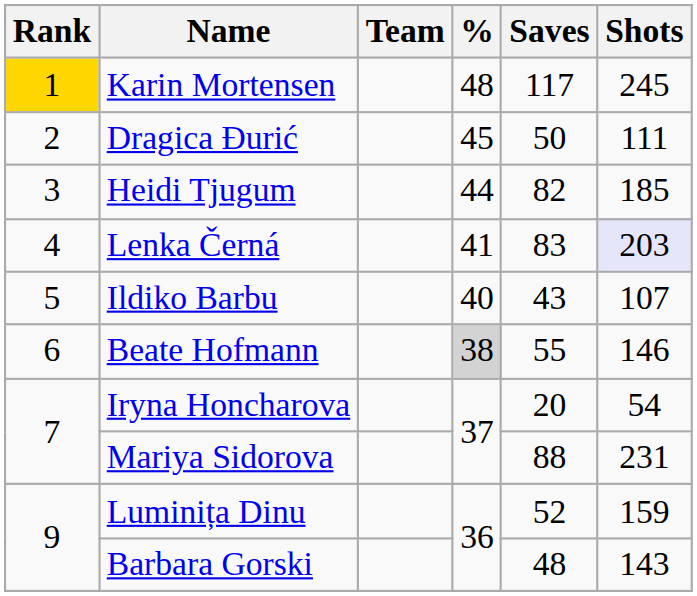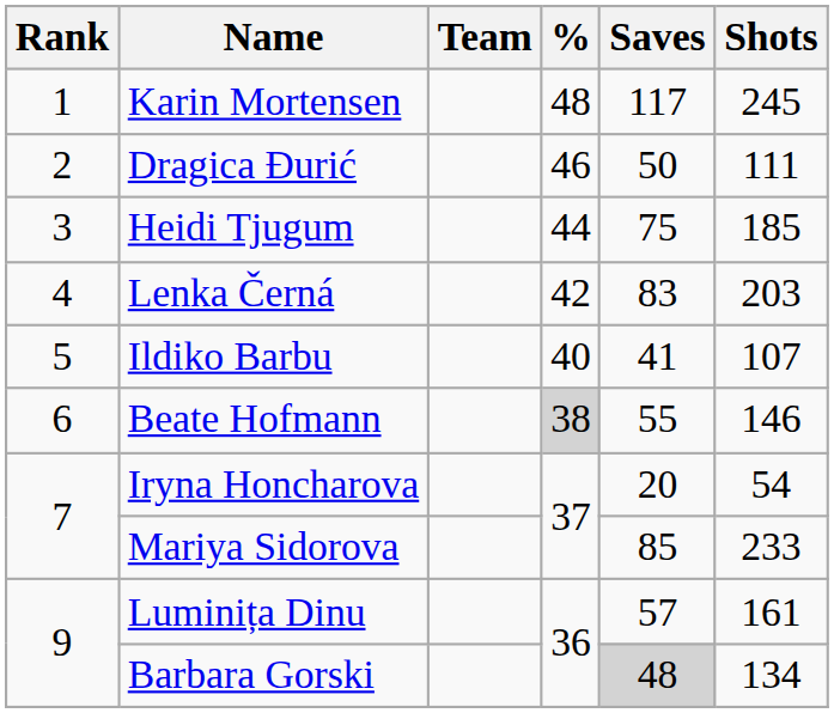 <table class="wikitable sortable" style="text-align: center;">
 <tr>
 <th>Rank</th>
 <th>Name</th>
 <th>Team</th>
 <th>%</th>
 <th>Saves</th>
 <th>Shots</th>
 </tr>
 <tr>
-<td style="background: gold;">1</td>
+<td>1</td>
 <td align=left><a href='#'>Karin Mortensen</a></td>
 <td align=left></td>
 <td>48</td>
 <td>117</td>
 <td>245</td>
 </tr>
 <tr>
 <td>2</td>
 <td align=left><a href='#'>Dragica Đurić</a></td>
 <td align=left></td>
-<td>45</td>
+<td>46</td>
 <td>50</td>
 <td>111</td>
 </tr>
 <tr>
 <td>3</td>
 <td align=left><a href='#'>Heidi Tjugum</a></td>
 <td align=left></td>
 <td>44</td>
-<td>82</td>
+<td>75</td>
 <td>185</td>
 </tr>
 <tr>
 <td>4</td>
 <td align=left><a href='#'>Lenka Černá</a></td>
 <td align=left></td>
-<td>41</td>
+<td>42</td>
 <td>83</td>
-<td style="background: lavender;">203</td>
+<td>203</td>
 </tr>
 <tr>
 <td>5</td>
 <td align=left><a href='#'>Ildiko Barbu</a></td>
 <td align=left></td>
 <td>40</td>
-<td>43</td>
+<td>41</td>
 <td>107</td>
 </tr>
 <tr>
 <td>6</td>
 <td align=left><a href='#'>Beate Hofmann</a></td>
 <td align=left></td>
 <td style="background: lightgrey;">38</td>
 <td>55</td>
 <td>146</td>
 </tr>
 <tr>
 <td rowspan=2>7</td>
 <td align=left><a href='#'>Iryna Honcharova</a></td>
 <td align=left></td>
 <td rowspan=2>37</td>
 <td>20</td>
 <td>54</td>
 </tr>
 <tr>
 <td align=left><a href='#'>Mariya Sidorova</a></td>
 <td align=left></td>
-<td>88</td>
-<td>231</td>
+<td>85</td>
+<td>233</td>
 </tr>
 <tr>
 <td rowspan=2>9</td>
 <td align=left><a href='#'>Luminița Dinu</a></td>
 <td align=left></td>
 <td rowspan=2>36</td>
-<td>52</td>
-<td>159</td>
+<td>57</td>
+<td>161</td>
 </tr>
 <tr>
 <td align=left><a href='#'>Barbara Gorski</a></td>
 <td align=left></td>
-<td>48</td>
-<td>143</td>
+<td style="background: lightgrey;">48</td>
+<td>134</td>
 </tr>
 </table>
